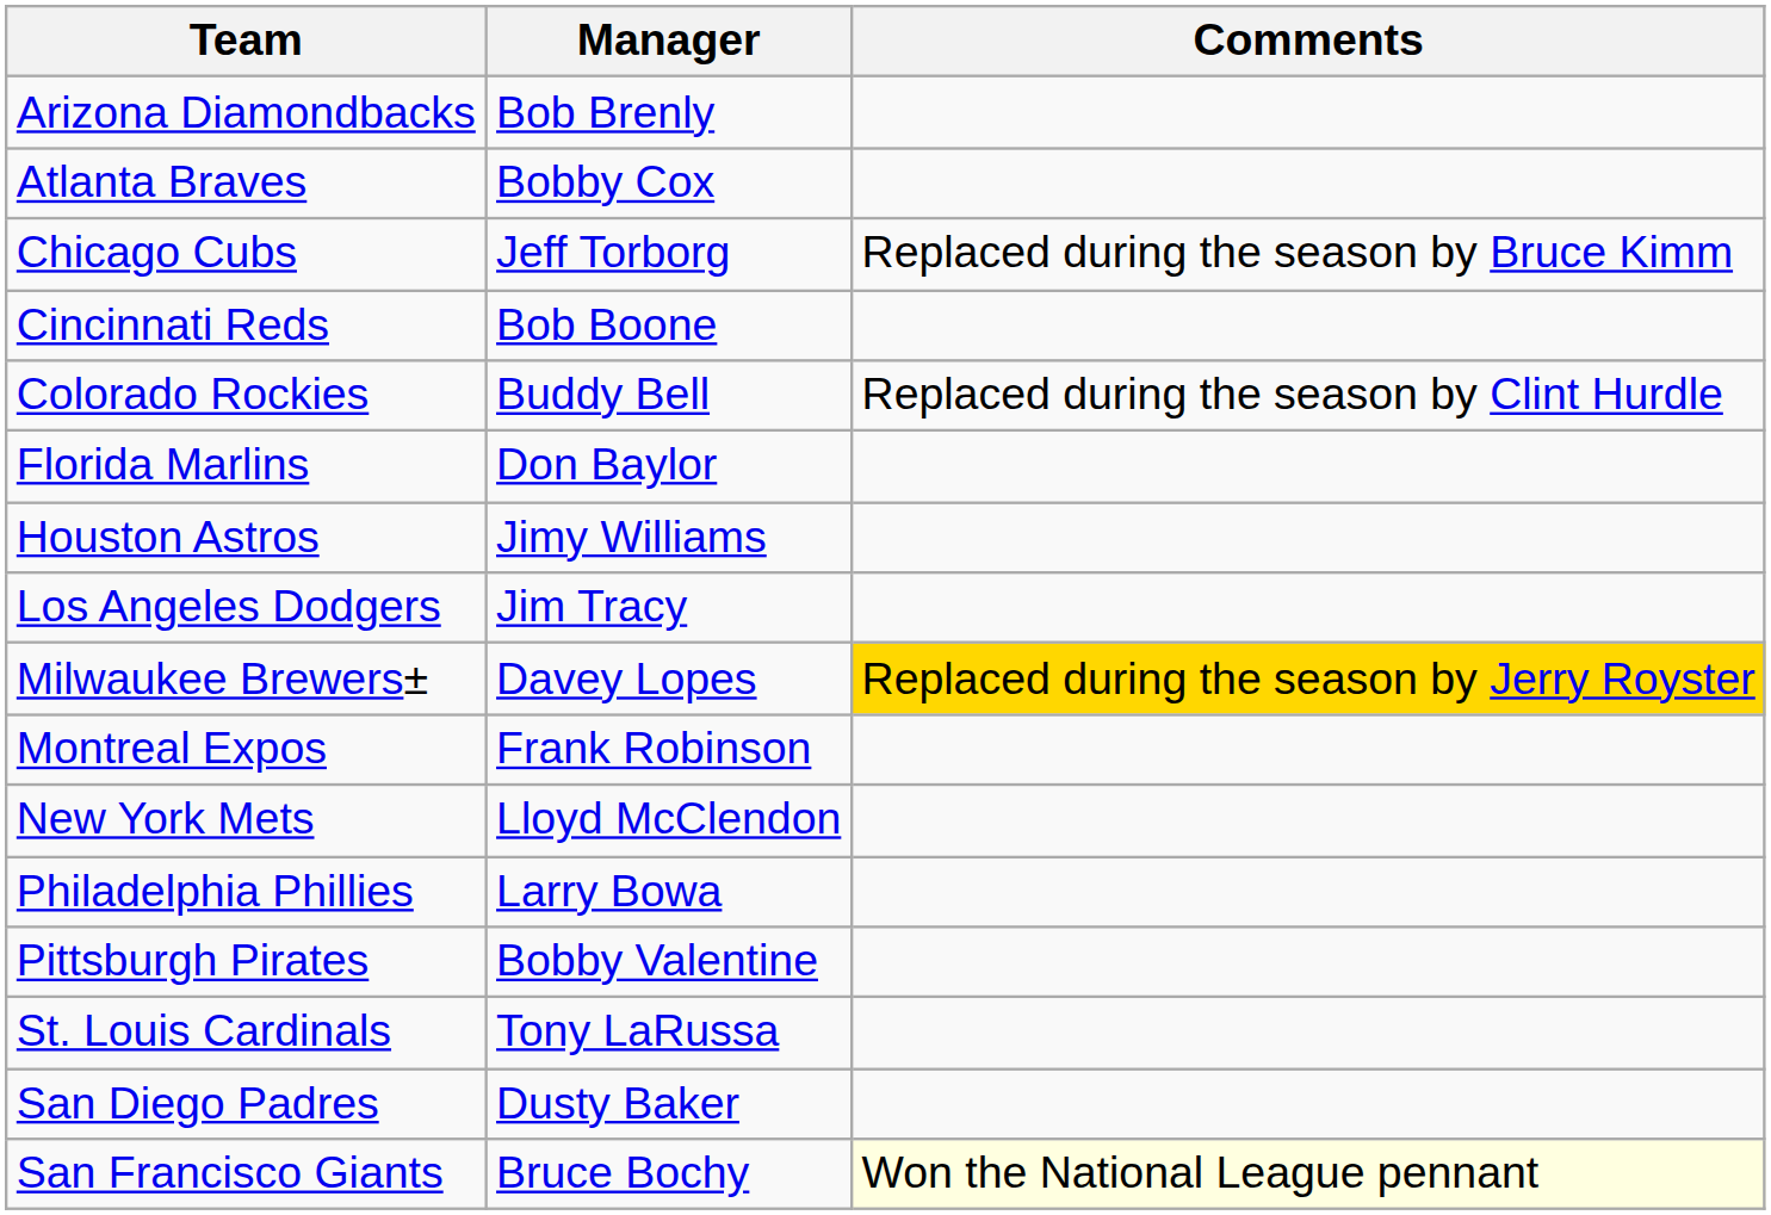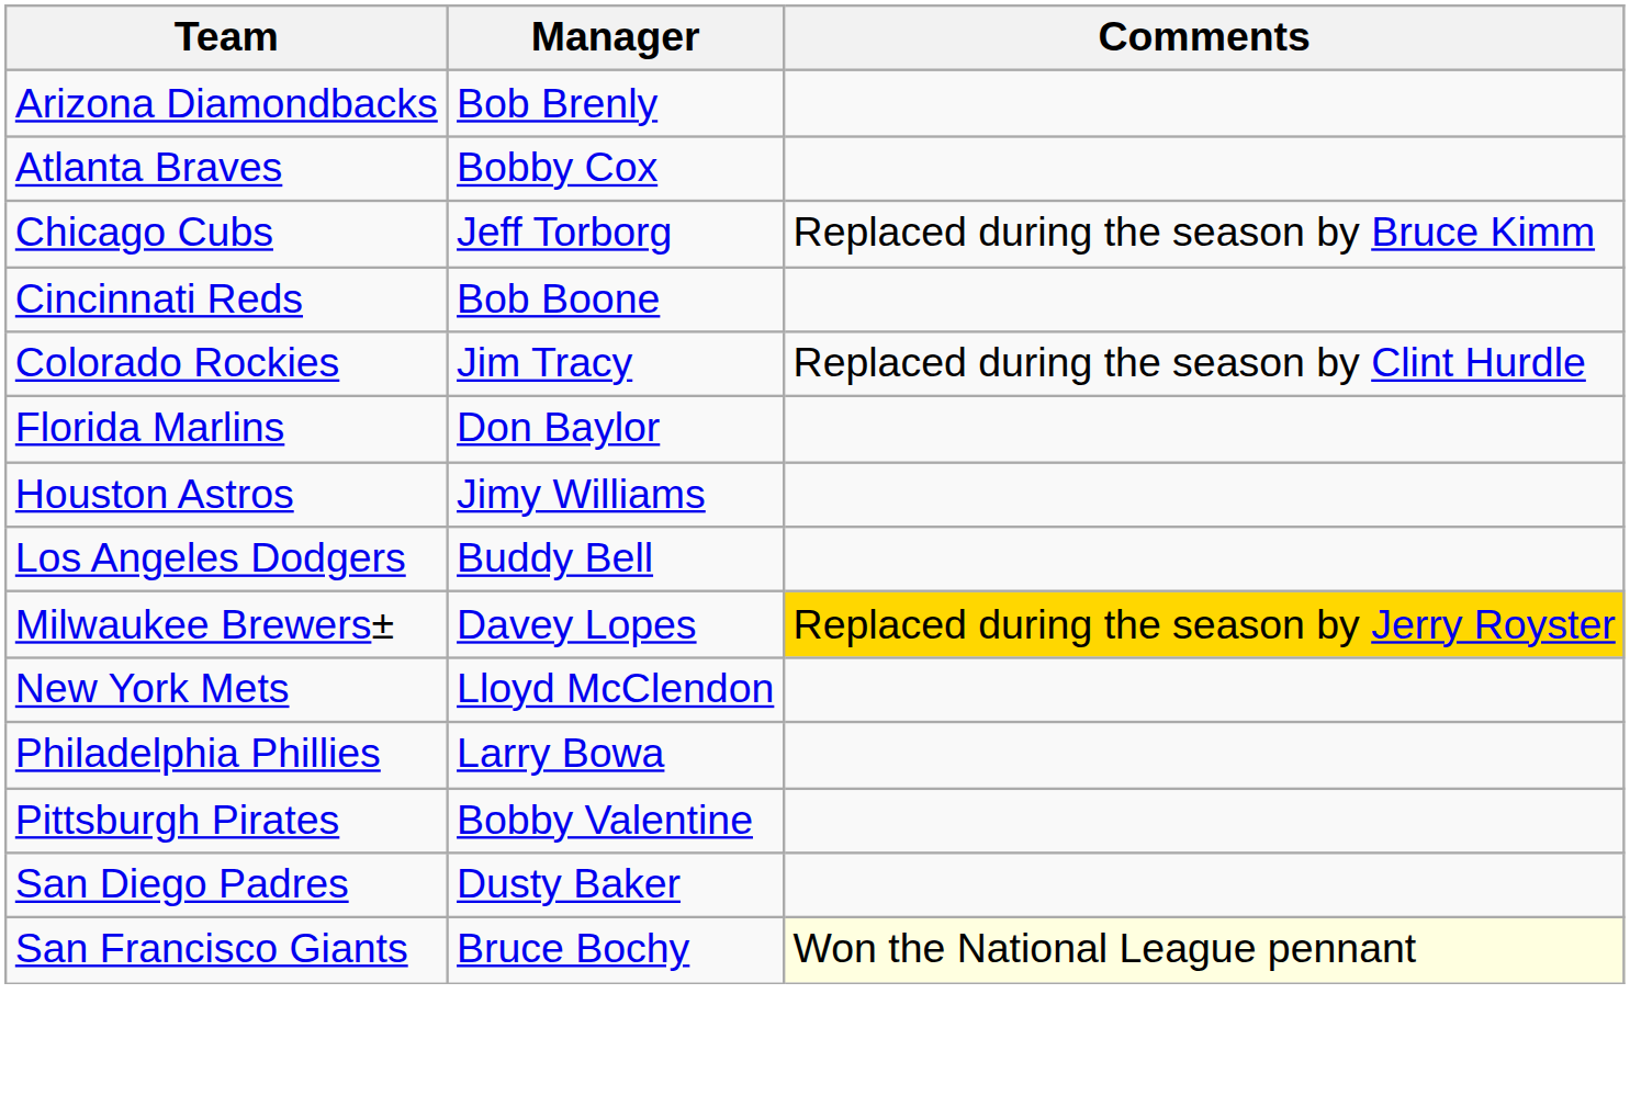 <table class="wikitable">
 <tr>
 <th>Team</th>
 <th>Manager</th>
 <th>Comments</th>
 </tr>
 <tr>
 <td><a href='#'>Arizona Diamondbacks</a></td>
 <td><a href='#'>Bob Brenly</a></td>
 <td></td>
 </tr>
 <tr>
 <td><a href='#'>Atlanta Braves</a></td>
 <td><a href='#'>Bobby Cox</a></td>
 <td></td>
 </tr>
 <tr>
 <td><a href='#'>Chicago Cubs</a></td>
 <td><a href='#'>Jeff Torborg</a></td>
 <td>Replaced during the season by <a href='#'>Bruce Kimm</a></td>
 </tr>
 <tr>
 <td><a href='#'>Cincinnati Reds</a></td>
 <td><a href='#'>Bob Boone</a></td>
 <td></td>
 </tr>
 <tr>
 <td><a href='#'>Colorado Rockies</a></td>
-<td><a href='#'>Buddy Bell</a></td>
+<td><a href='#'>Jim Tracy</a></td>
 <td>Replaced during the season by <a href='#'>Clint Hurdle</a></td>
 </tr>
 <tr>
 <td><a href='#'>Florida Marlins</a></td>
 <td><a href='#'>Don Baylor</a></td>
 <td></td>
 </tr>
 <tr>
 <td><a href='#'>Houston Astros</a></td>
 <td><a href='#'>Jimy Williams</a></td>
 <td></td>
 </tr>
 <tr>
 <td><a href='#'>Los Angeles Dodgers</a></td>
-<td><a href='#'>Jim Tracy</a></td>
+<td><a href='#'>Buddy Bell</a></td>
 <td></td>
 </tr>
 <tr>
 <td><a href='#'>Milwaukee Brewers</a>±</td>
 <td><a href='#'>Davey Lopes</a></td>
 <td style="background: gold;">Replaced during the season by <a href='#'>Jerry Royster</a></td>
-</tr>
-<tr>
-<td><a href='#'>Montreal Expos</a></td>
-<td><a href='#'>Frank Robinson</a></td>
-<td></td>
 </tr>
 <tr>
 <td><a href='#'>New York Mets</a></td>
 <td><a href='#'>Lloyd McClendon</a></td>
 <td></td>
 </tr>
 <tr>
 <td><a href='#'>Philadelphia Phillies</a></td>
 <td><a href='#'>Larry Bowa</a></td>
 <td></td>
 </tr>
 <tr>
 <td><a href='#'>Pittsburgh Pirates</a></td>
 <td><a href='#'>Bobby Valentine</a></td>
 <td></td>
 </tr>
 <tr>
-<td><a href='#'>St. Louis Cardinals</a></td>
-<td><a href='#'>Tony LaRussa</a></td>
-<td></td>
-</tr>
-<tr>
 <td><a href='#'>San Diego Padres</a></td>
 <td><a href='#'>Dusty Baker</a></td>
 <td></td>
 </tr>
 <tr>
 <td><a href='#'>San Francisco Giants</a></td>
 <td><a href='#'>Bruce Bochy</a></td>
 <td style="background: lightyellow;">Won the National League pennant</td>
 </tr>
 </table>
